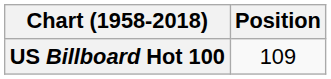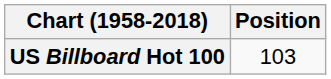 <table class="wikitable plainrowheaders" style="text-align:center">
 <tr>
 <th>Chart (1958-2018)</th>
 <th>Position</th>
 </tr>
 <tr>
 <th scope="row">US <em>Billboard</em> Hot 100</th>
-<td style="text-align:center;">109</td>
+<td style="text-align:center;">103</td>
 </tr>
 </table>
